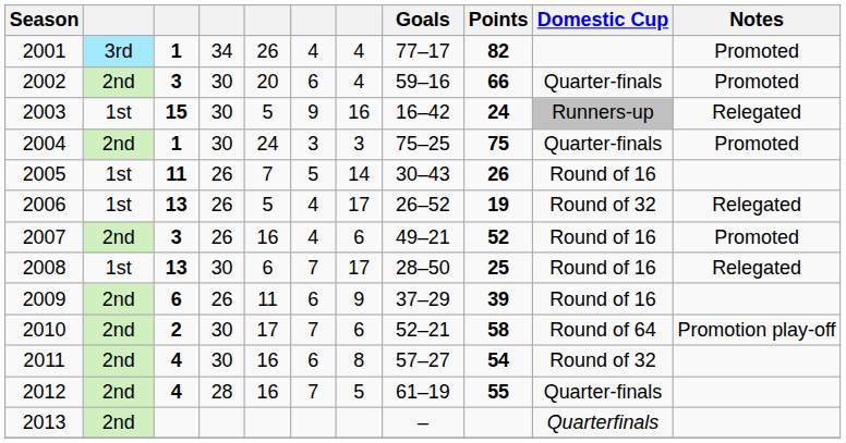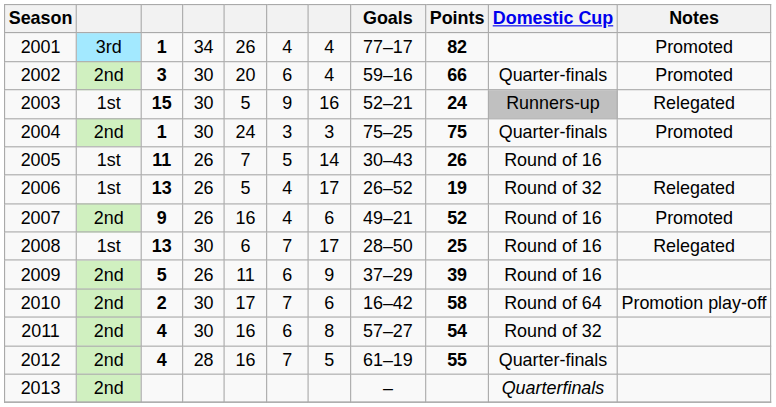 <table class="wikitable" style="text-align: center;">
 <tr>
 <th width=55>Season</th>
 <th width=50></th>
 <th width=30></th>
 <th width=30></th>
 <th width=30></th>
 <th width=30></th>
 <th width=30></th>
 <th width=60>Goals</th>
 <th width=45>Points</th>
 <th><a href='#'>Domestic Cup</a></th>
 <th>Notes</th>
 </tr>
 <tr>
 <td>2001</td>
 <td style="background:#A3E9FF">3rd</td>
 <td><strong>1</strong></td>
 <td>34</td>
 <td>26</td>
 <td>4</td>
 <td>4</td>
 <td>77–17</td>
 <td><strong>82</strong></td>
 <td></td>
 <td>Promoted</td>
 </tr>
 <tr>
 <td>2002</td>
 <td style="background:#D0F0C0">2nd</td>
 <td><strong>3</strong></td>
 <td>30</td>
 <td>20</td>
 <td>6</td>
 <td>4</td>
 <td>59–16</td>
 <td><strong>66</strong></td>
 <td>Quarter-finals</td>
 <td>Promoted</td>
 </tr>
 <tr>
 <td>2003</td>
 <td>1st</td>
 <td><strong>15</strong></td>
 <td>30</td>
 <td>5</td>
 <td>9</td>
 <td>16</td>
-<td>16–42</td>
+<td>52–21</td>
 <td><strong>24</strong></td>
 <td style="background:silver">Runners-up</td>
 <td>Relegated</td>
 </tr>
 <tr>
 <td>2004</td>
 <td style="background:#D0F0C0">2nd</td>
 <td><strong>1</strong></td>
 <td>30</td>
 <td>24</td>
 <td>3</td>
 <td>3</td>
 <td>75–25</td>
 <td><strong>75</strong></td>
 <td>Quarter-finals</td>
 <td>Promoted</td>
 </tr>
 <tr>
 <td>2005</td>
 <td>1st</td>
 <td><strong>11</strong></td>
 <td>26</td>
 <td>7</td>
 <td>5</td>
 <td>14</td>
 <td>30–43</td>
 <td><strong>26</strong></td>
 <td>Round of 16</td>
 <td></td>
 </tr>
 <tr>
 <td>2006</td>
 <td>1st</td>
 <td><strong>13</strong></td>
 <td>26</td>
 <td>5</td>
 <td>4</td>
 <td>17</td>
 <td>26–52</td>
 <td><strong>19</strong></td>
 <td>Round of 32</td>
 <td>Relegated</td>
 </tr>
 <tr>
 <td>2007</td>
 <td style="background:#D0F0C0">2nd</td>
-<td><strong>3</strong></td>
+<td><strong>9</strong></td>
 <td>26</td>
 <td>16</td>
 <td>4</td>
 <td>6</td>
 <td>49–21</td>
 <td><strong>52</strong></td>
 <td>Round of 16</td>
 <td>Promoted</td>
 </tr>
 <tr>
 <td>2008</td>
 <td>1st</td>
 <td><strong>13</strong></td>
 <td>30</td>
 <td>6</td>
 <td>7</td>
 <td>17</td>
 <td>28–50</td>
 <td><strong>25</strong></td>
 <td>Round of 16</td>
 <td>Relegated</td>
 </tr>
 <tr>
 <td>2009</td>
 <td style="background:#D0F0C0">2nd</td>
-<td><strong>6</strong></td>
+<td><strong>5</strong></td>
 <td>26</td>
 <td>11</td>
 <td>6</td>
 <td>9</td>
 <td>37–29</td>
 <td><strong>39</strong></td>
 <td>Round of 16</td>
 <td></td>
 </tr>
 <tr>
 <td>2010</td>
 <td style="background:#D0F0C0">2nd</td>
 <td><strong>2</strong></td>
 <td>30</td>
 <td>17</td>
 <td>7</td>
 <td>6</td>
-<td>52–21</td>
+<td>16–42</td>
 <td><strong>58</strong></td>
 <td>Round of 64</td>
 <td>Promotion play-off</td>
 </tr>
 <tr>
 <td>2011</td>
 <td style="background:#D0F0C0">2nd</td>
 <td><strong>4</strong></td>
 <td>30</td>
 <td>16</td>
 <td>6</td>
 <td>8</td>
 <td>57–27</td>
 <td><strong>54</strong></td>
 <td>Round of 32</td>
 <td></td>
 </tr>
 <tr>
 <td>2012</td>
 <td style="background:#D0F0C0">2nd</td>
 <td><strong>4</strong></td>
 <td>28</td>
 <td>16</td>
 <td>7</td>
 <td>5</td>
 <td>61–19</td>
 <td><strong>55</strong></td>
 <td>Quarter-finals</td>
 <td></td>
 </tr>
 <tr>
 <td>2013</td>
 <td style="background:#D0F0C0">2nd</td>
 <td></td>
 <td></td>
 <td></td>
 <td></td>
 <td></td>
 <td>–</td>
 <td></td>
 <td><em>Quarterfinals</em></td>
 <td></td>
 </tr>
 <tr>
 </tr>
 </table>
